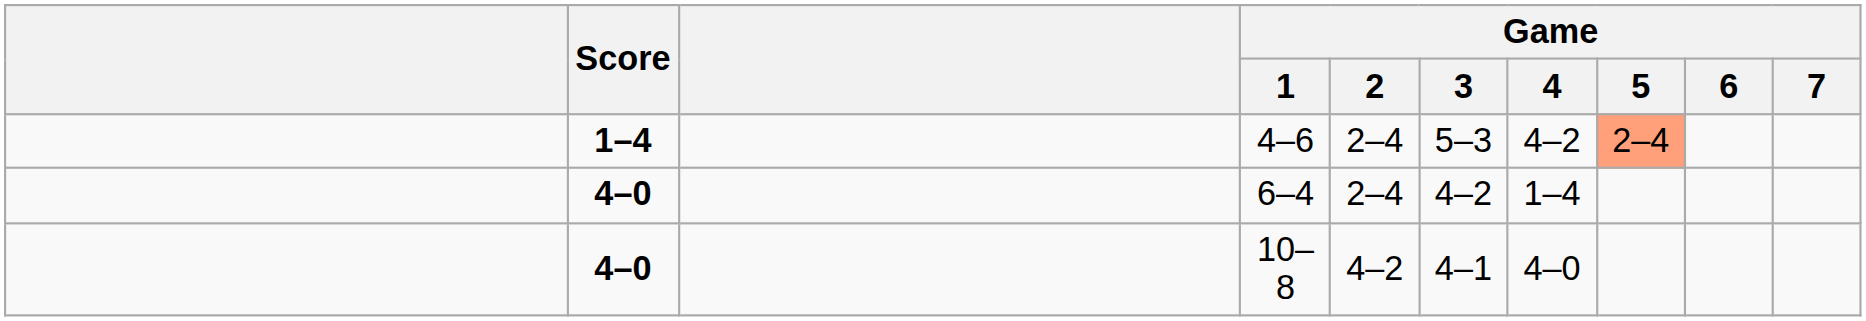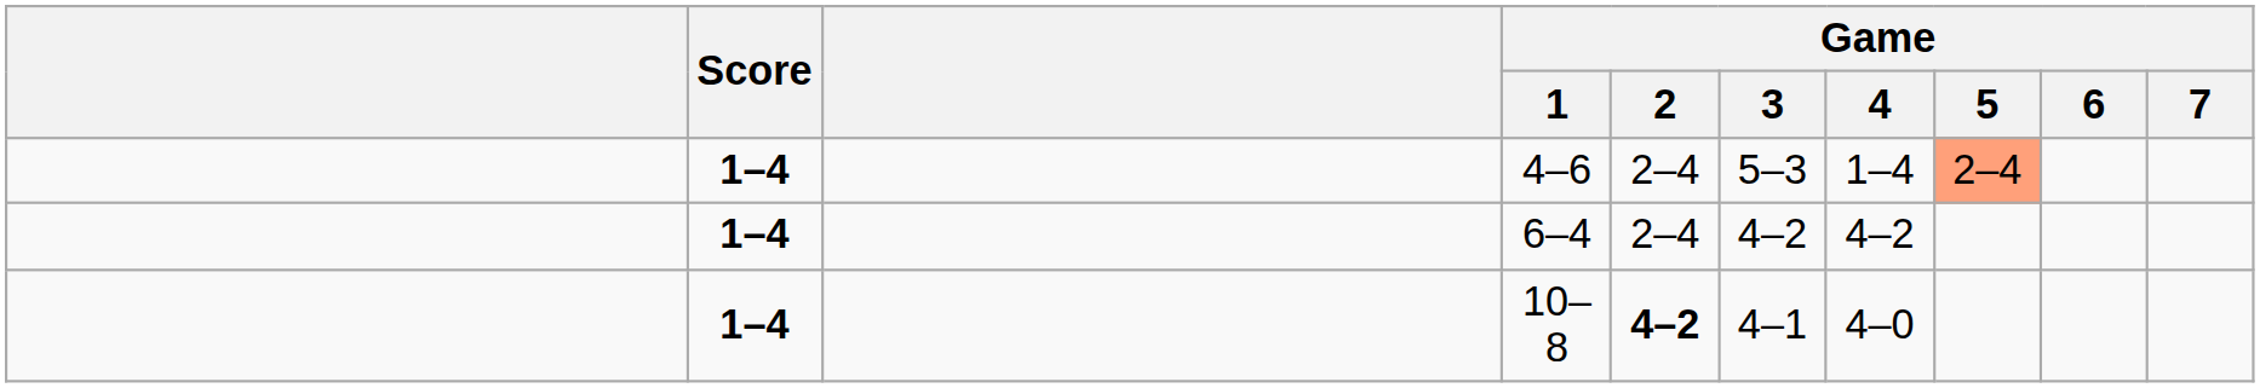 <table class="wikitable" style="text-align: center;">
 <tr>
 <th rowspan=2 align="right" width="270"></th>
 <th rowspan=2 width="45">Score</th>
 <th rowspan=2 align="left" width="270"></th>
 <th colspan=7>Game</th>
 </tr>
 <tr>
 <th width="35">1</th>
 <th width="35">2</th>
 <th width="35">3</th>
 <th width="35">4</th>
 <th width="35">5</th>
 <th width="35">6</th>
 <th width="35">7</th>
 </tr>
 <tr>
 <td align=left></td>
 <td align=center><strong>1–4</strong></td>
 <td align=left><strong></strong></td>
 <td>4–6</td>
 <td>2–4</td>
 <td>5–3</td>
-<td>4–2</td>
+<td>1–4</td>
 <td style="background: lightsalmon;">2–4</td>
 <td></td>
 <td></td>
 </tr>
 <tr>
 <td align=left><strong></strong></td>
-<td align=center><strong>4–0</strong></td>
+<td align=center><strong>1–4</strong></td>
 <td align=left></td>
 <td>6–4</td>
 <td>2–4</td>
 <td>4–2</td>
-<td>1–4</td>
+<td>4–2</td>
 <td></td>
 <td></td>
 <td></td>
 </tr>
 <tr>
 <td align=left><strong></strong></td>
-<td align=center><strong>4–0</strong></td>
+<td align=center><strong>1–4</strong></td>
 <td align=left></td>
 <td>10–8</td>
-<td>4–2</td>
+<td><strong>4–2</strong></td>
 <td>4–1</td>
 <td>4–0</td>
 <td></td>
 <td></td>
 <td></td>
 </tr>
 </table>
